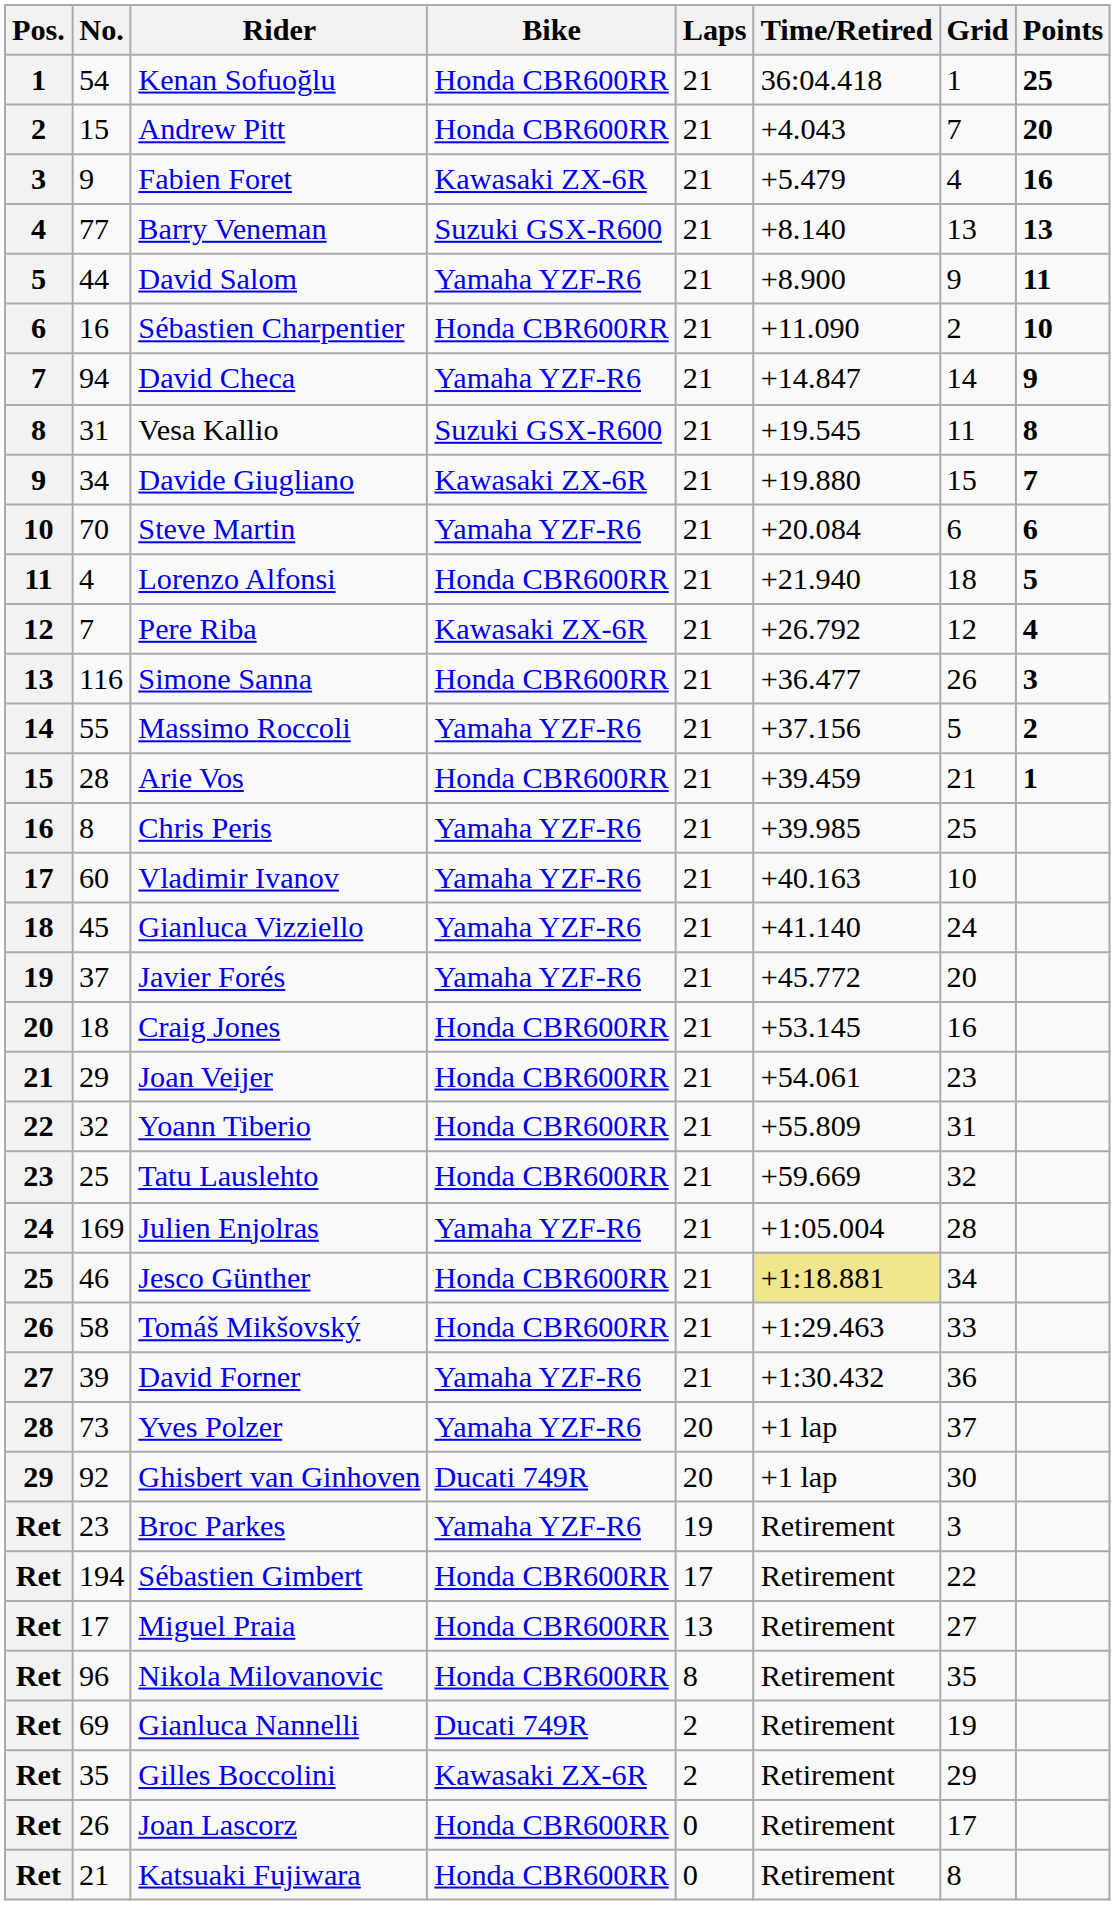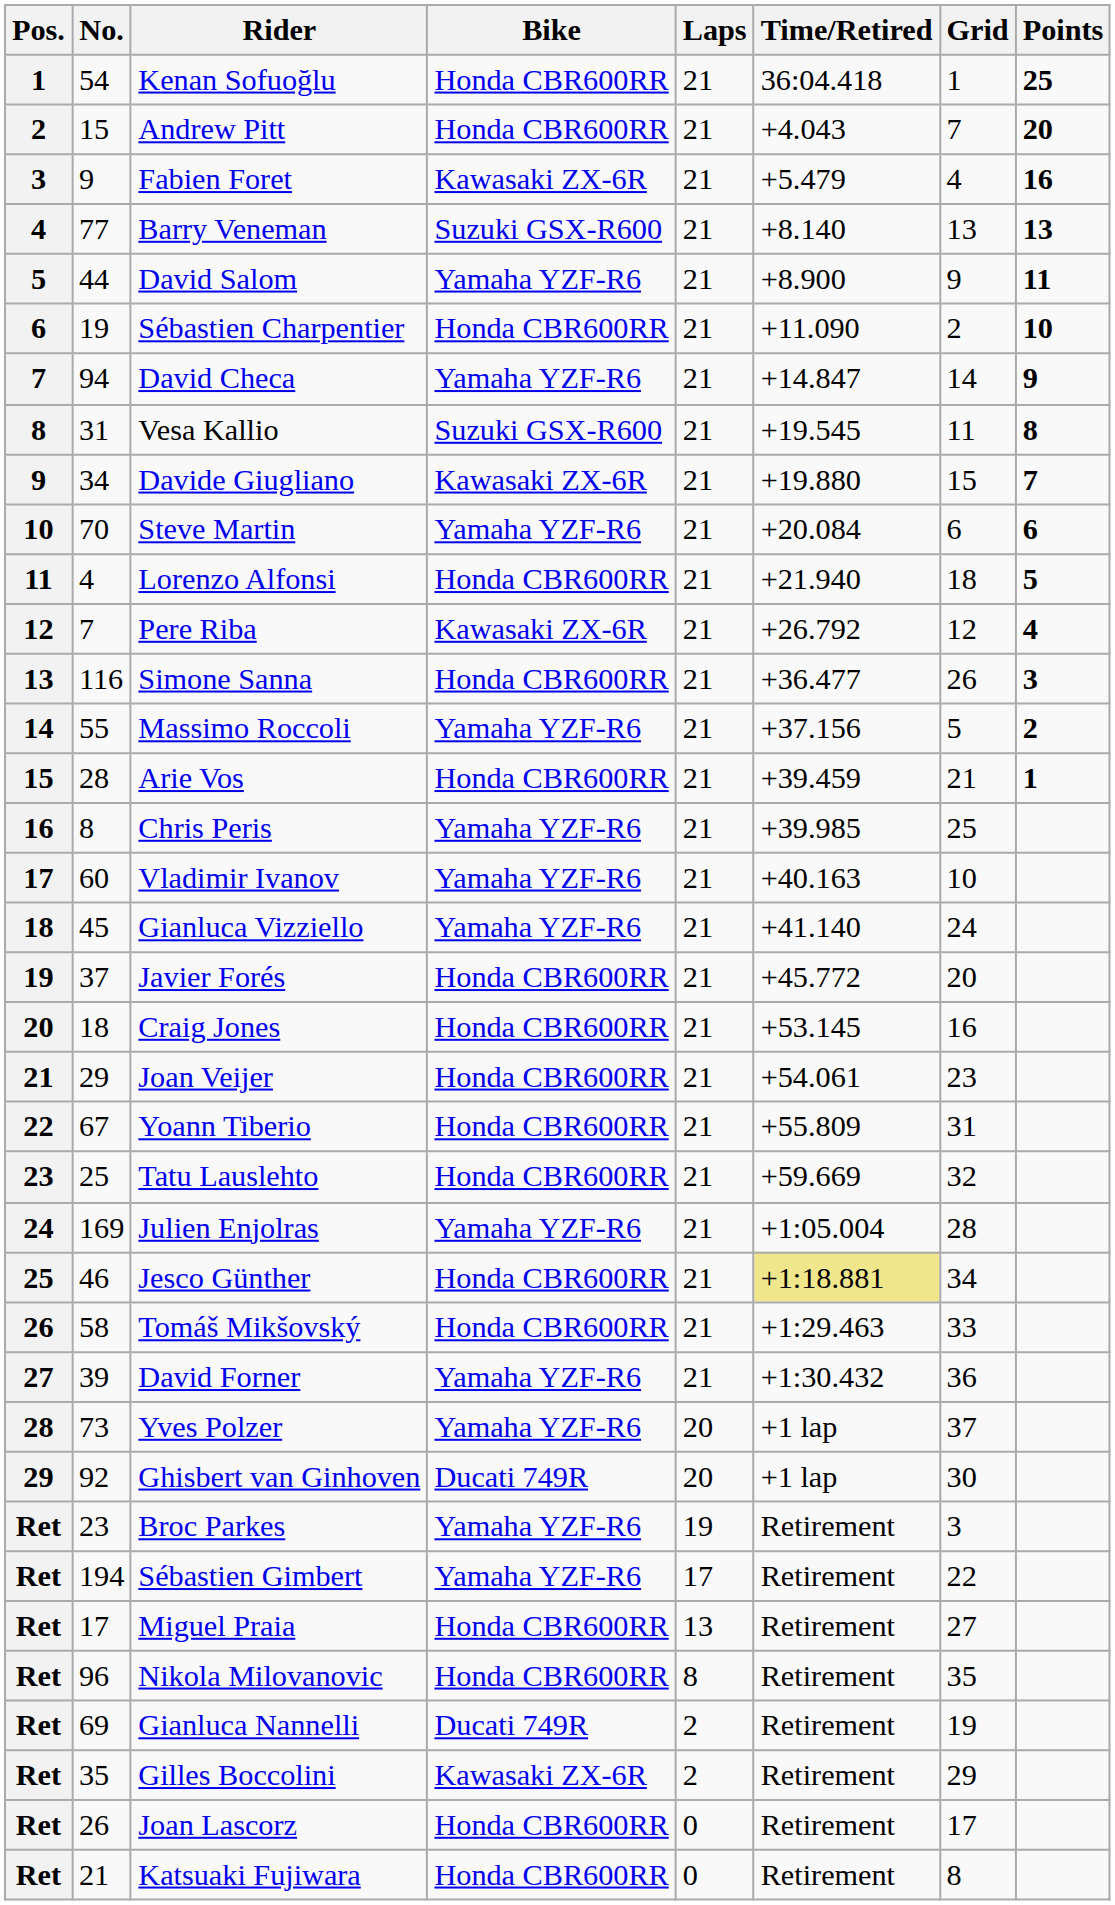 <table class="wikitable" style="font-size: 95%;">
 <tr>
 <th>Pos.</th>
 <th>No.</th>
 <th>Rider</th>
 <th>Bike</th>
 <th>Laps</th>
 <th>Time/Retired</th>
 <th>Grid</th>
 <th>Points</th>
 </tr>
 <tr>
 <th>1</th>
 <td>54</td>
 <td> <a href='#'>Kenan Sofuoğlu</a></td>
 <td><a href='#'>Honda CBR600RR</a></td>
 <td>21</td>
 <td>36:04.418</td>
 <td>1</td>
 <td><strong>25</strong></td>
 </tr>
 <tr>
 <th>2</th>
 <td>15</td>
 <td> <a href='#'>Andrew Pitt</a></td>
 <td><a href='#'>Honda CBR600RR</a></td>
 <td>21</td>
 <td>+4.043</td>
 <td>7</td>
 <td><strong>20</strong></td>
 </tr>
 <tr>
 <th>3</th>
 <td>9</td>
 <td> <a href='#'>Fabien Foret</a></td>
 <td><a href='#'>Kawasaki ZX-6R</a></td>
 <td>21</td>
 <td>+5.479</td>
 <td>4</td>
 <td><strong>16</strong></td>
 </tr>
 <tr>
 <th>4</th>
 <td>77</td>
 <td> <a href='#'>Barry Veneman</a></td>
 <td><a href='#'>Suzuki GSX-R600</a></td>
 <td>21</td>
 <td>+8.140</td>
 <td>13</td>
 <td><strong>13</strong></td>
 </tr>
 <tr>
 <th>5</th>
 <td>44</td>
 <td> <a href='#'>David Salom</a></td>
 <td><a href='#'>Yamaha YZF-R6</a></td>
 <td>21</td>
 <td>+8.900</td>
 <td>9</td>
 <td><strong>11</strong></td>
 </tr>
 <tr>
 <th>6</th>
-<td>16</td>
+<td>19</td>
 <td> <a href='#'>Sébastien Charpentier</a></td>
 <td><a href='#'>Honda CBR600RR</a></td>
 <td>21</td>
 <td>+11.090</td>
 <td>2</td>
 <td><strong>10</strong></td>
 </tr>
 <tr>
 <th>7</th>
 <td>94</td>
 <td> <a href='#'>David Checa</a></td>
 <td><a href='#'>Yamaha YZF-R6</a></td>
 <td>21</td>
 <td>+14.847</td>
 <td>14</td>
 <td><strong>9</strong></td>
 </tr>
 <tr>
 <th>8</th>
 <td>31</td>
 <td> Vesa Kallio</td>
 <td><a href='#'>Suzuki GSX-R600</a></td>
 <td>21</td>
 <td>+19.545</td>
 <td>11</td>
 <td><strong>8</strong></td>
 </tr>
 <tr>
 <th>9</th>
 <td>34</td>
 <td> <a href='#'>Davide Giugliano</a></td>
 <td><a href='#'>Kawasaki ZX-6R</a></td>
 <td>21</td>
 <td>+19.880</td>
 <td>15</td>
 <td><strong>7</strong></td>
 </tr>
 <tr>
 <th>10</th>
 <td>70</td>
 <td> <a href='#'>Steve Martin</a></td>
 <td><a href='#'>Yamaha YZF-R6</a></td>
 <td>21</td>
 <td>+20.084</td>
 <td>6</td>
 <td><strong>6</strong></td>
 </tr>
 <tr>
 <th>11</th>
 <td>4</td>
 <td> <a href='#'>Lorenzo Alfonsi</a></td>
 <td><a href='#'>Honda CBR600RR</a></td>
 <td>21</td>
 <td>+21.940</td>
 <td>18</td>
 <td><strong>5</strong></td>
 </tr>
 <tr>
 <th>12</th>
 <td>7</td>
 <td> <a href='#'>Pere Riba</a></td>
 <td><a href='#'>Kawasaki ZX-6R</a></td>
 <td>21</td>
 <td>+26.792</td>
 <td>12</td>
 <td><strong>4</strong></td>
 </tr>
 <tr>
 <th>13</th>
 <td>116</td>
 <td> <a href='#'>Simone Sanna</a></td>
 <td><a href='#'>Honda CBR600RR</a></td>
 <td>21</td>
 <td>+36.477</td>
 <td>26</td>
 <td><strong>3</strong></td>
 </tr>
 <tr>
 <th>14</th>
 <td>55</td>
 <td> <a href='#'>Massimo Roccoli</a></td>
 <td><a href='#'>Yamaha YZF-R6</a></td>
 <td>21</td>
 <td>+37.156</td>
 <td>5</td>
 <td><strong>2</strong></td>
 </tr>
 <tr>
 <th>15</th>
 <td>28</td>
 <td> <a href='#'>Arie Vos</a></td>
 <td><a href='#'>Honda CBR600RR</a></td>
 <td>21</td>
 <td>+39.459</td>
 <td>21</td>
 <td><strong>1</strong></td>
 </tr>
 <tr>
 <th>16</th>
 <td>8</td>
 <td> <a href='#'>Chris Peris</a></td>
 <td><a href='#'>Yamaha YZF-R6</a></td>
 <td>21</td>
 <td>+39.985</td>
 <td>25</td>
 <td></td>
 </tr>
 <tr>
 <th>17</th>
 <td>60</td>
 <td> <a href='#'>Vladimir Ivanov</a></td>
 <td><a href='#'>Yamaha YZF-R6</a></td>
 <td>21</td>
 <td>+40.163</td>
 <td>10</td>
 <td></td>
 </tr>
 <tr>
 <th>18</th>
 <td>45</td>
 <td> <a href='#'>Gianluca Vizziello</a></td>
 <td><a href='#'>Yamaha YZF-R6</a></td>
 <td>21</td>
 <td>+41.140</td>
 <td>24</td>
 <td></td>
 </tr>
 <tr>
 <th>19</th>
 <td>37</td>
 <td> <a href='#'>Javier Forés</a></td>
-<td><a href='#'>Yamaha YZF-R6</a></td>
+<td><a href='#'>Honda CBR600RR</a></td>
 <td>21</td>
 <td>+45.772</td>
 <td>20</td>
 <td></td>
 </tr>
 <tr>
 <th>20</th>
 <td>18</td>
 <td> <a href='#'>Craig Jones</a></td>
 <td><a href='#'>Honda CBR600RR</a></td>
 <td>21</td>
 <td>+53.145</td>
 <td>16</td>
 <td></td>
 </tr>
 <tr>
 <th>21</th>
 <td>29</td>
 <td> <a href='#'>Joan Veijer</a></td>
 <td><a href='#'>Honda CBR600RR</a></td>
 <td>21</td>
 <td>+54.061</td>
 <td>23</td>
 <td></td>
 </tr>
 <tr>
 <th>22</th>
-<td>32</td>
+<td>67</td>
 <td> <a href='#'>Yoann Tiberio</a></td>
 <td><a href='#'>Honda CBR600RR</a></td>
 <td>21</td>
 <td>+55.809</td>
 <td>31</td>
 <td></td>
 </tr>
 <tr>
 <th>23</th>
 <td>25</td>
 <td> <a href='#'>Tatu Lauslehto</a></td>
 <td><a href='#'>Honda CBR600RR</a></td>
 <td>21</td>
 <td>+59.669</td>
 <td>32</td>
 <td></td>
 </tr>
 <tr>
 <th>24</th>
 <td>169</td>
 <td> <a href='#'>Julien Enjolras</a></td>
 <td><a href='#'>Yamaha YZF-R6</a></td>
 <td>21</td>
 <td>+1:05.004</td>
 <td>28</td>
 <td></td>
 </tr>
 <tr>
 <th>25</th>
 <td>46</td>
 <td> <a href='#'>Jesco Günther</a></td>
 <td><a href='#'>Honda CBR600RR</a></td>
 <td>21</td>
 <td style="background: khaki;">+1:18.881</td>
 <td>34</td>
 <td></td>
 </tr>
 <tr>
 <th>26</th>
 <td>58</td>
 <td> <a href='#'>Tomáš Mikšovský</a></td>
 <td><a href='#'>Honda CBR600RR</a></td>
 <td>21</td>
 <td>+1:29.463</td>
 <td>33</td>
 <td></td>
 </tr>
 <tr>
 <th>27</th>
 <td>39</td>
 <td> <a href='#'>David Forner</a></td>
 <td><a href='#'>Yamaha YZF-R6</a></td>
 <td>21</td>
 <td>+1:30.432</td>
 <td>36</td>
 <td></td>
 </tr>
 <tr>
 <th>28</th>
 <td>73</td>
 <td> <a href='#'>Yves Polzer</a></td>
 <td><a href='#'>Yamaha YZF-R6</a></td>
 <td>20</td>
 <td>+1 lap</td>
 <td>37</td>
 <td></td>
 </tr>
 <tr>
 <th>29</th>
 <td>92</td>
 <td> <a href='#'>Ghisbert van Ginhoven</a></td>
 <td><a href='#'>Ducati 749R</a></td>
 <td>20</td>
 <td>+1 lap</td>
 <td>30</td>
 <td></td>
 </tr>
 <tr>
 <th>Ret</th>
 <td>23</td>
 <td> <a href='#'>Broc Parkes</a></td>
 <td><a href='#'>Yamaha YZF-R6</a></td>
 <td>19</td>
 <td>Retirement</td>
 <td>3</td>
 <td></td>
 </tr>
 <tr>
 <th>Ret</th>
 <td>194</td>
 <td> <a href='#'>Sébastien Gimbert</a></td>
-<td><a href='#'>Honda CBR600RR</a></td>
+<td><a href='#'>Yamaha YZF-R6</a></td>
 <td>17</td>
 <td>Retirement</td>
 <td>22</td>
 <td></td>
 </tr>
 <tr>
 <th>Ret</th>
 <td>17</td>
 <td> <a href='#'>Miguel Praia</a></td>
 <td><a href='#'>Honda CBR600RR</a></td>
 <td>13</td>
 <td>Retirement</td>
 <td>27</td>
 <td></td>
 </tr>
 <tr>
 <th>Ret</th>
 <td>96</td>
 <td> <a href='#'>Nikola Milovanovic</a></td>
 <td><a href='#'>Honda CBR600RR</a></td>
 <td>8</td>
 <td>Retirement</td>
 <td>35</td>
 <td></td>
 </tr>
 <tr>
 <th>Ret</th>
 <td>69</td>
 <td> <a href='#'>Gianluca Nannelli</a></td>
 <td><a href='#'>Ducati 749R</a></td>
 <td>2</td>
 <td>Retirement</td>
 <td>19</td>
 <td></td>
 </tr>
 <tr>
 <th>Ret</th>
 <td>35</td>
 <td> <a href='#'>Gilles Boccolini</a></td>
 <td><a href='#'>Kawasaki ZX-6R</a></td>
 <td>2</td>
 <td>Retirement</td>
 <td>29</td>
 <td></td>
 </tr>
 <tr>
 <th>Ret</th>
 <td>26</td>
 <td> <a href='#'>Joan Lascorz</a></td>
 <td><a href='#'>Honda CBR600RR</a></td>
 <td>0</td>
 <td>Retirement</td>
 <td>17</td>
 <td></td>
 </tr>
 <tr>
 <th>Ret</th>
 <td>21</td>
 <td> <a href='#'>Katsuaki Fujiwara</a></td>
 <td><a href='#'>Honda CBR600RR</a></td>
 <td>0</td>
 <td>Retirement</td>
 <td>8</td>
 <td></td>
 </tr>
 </table>
